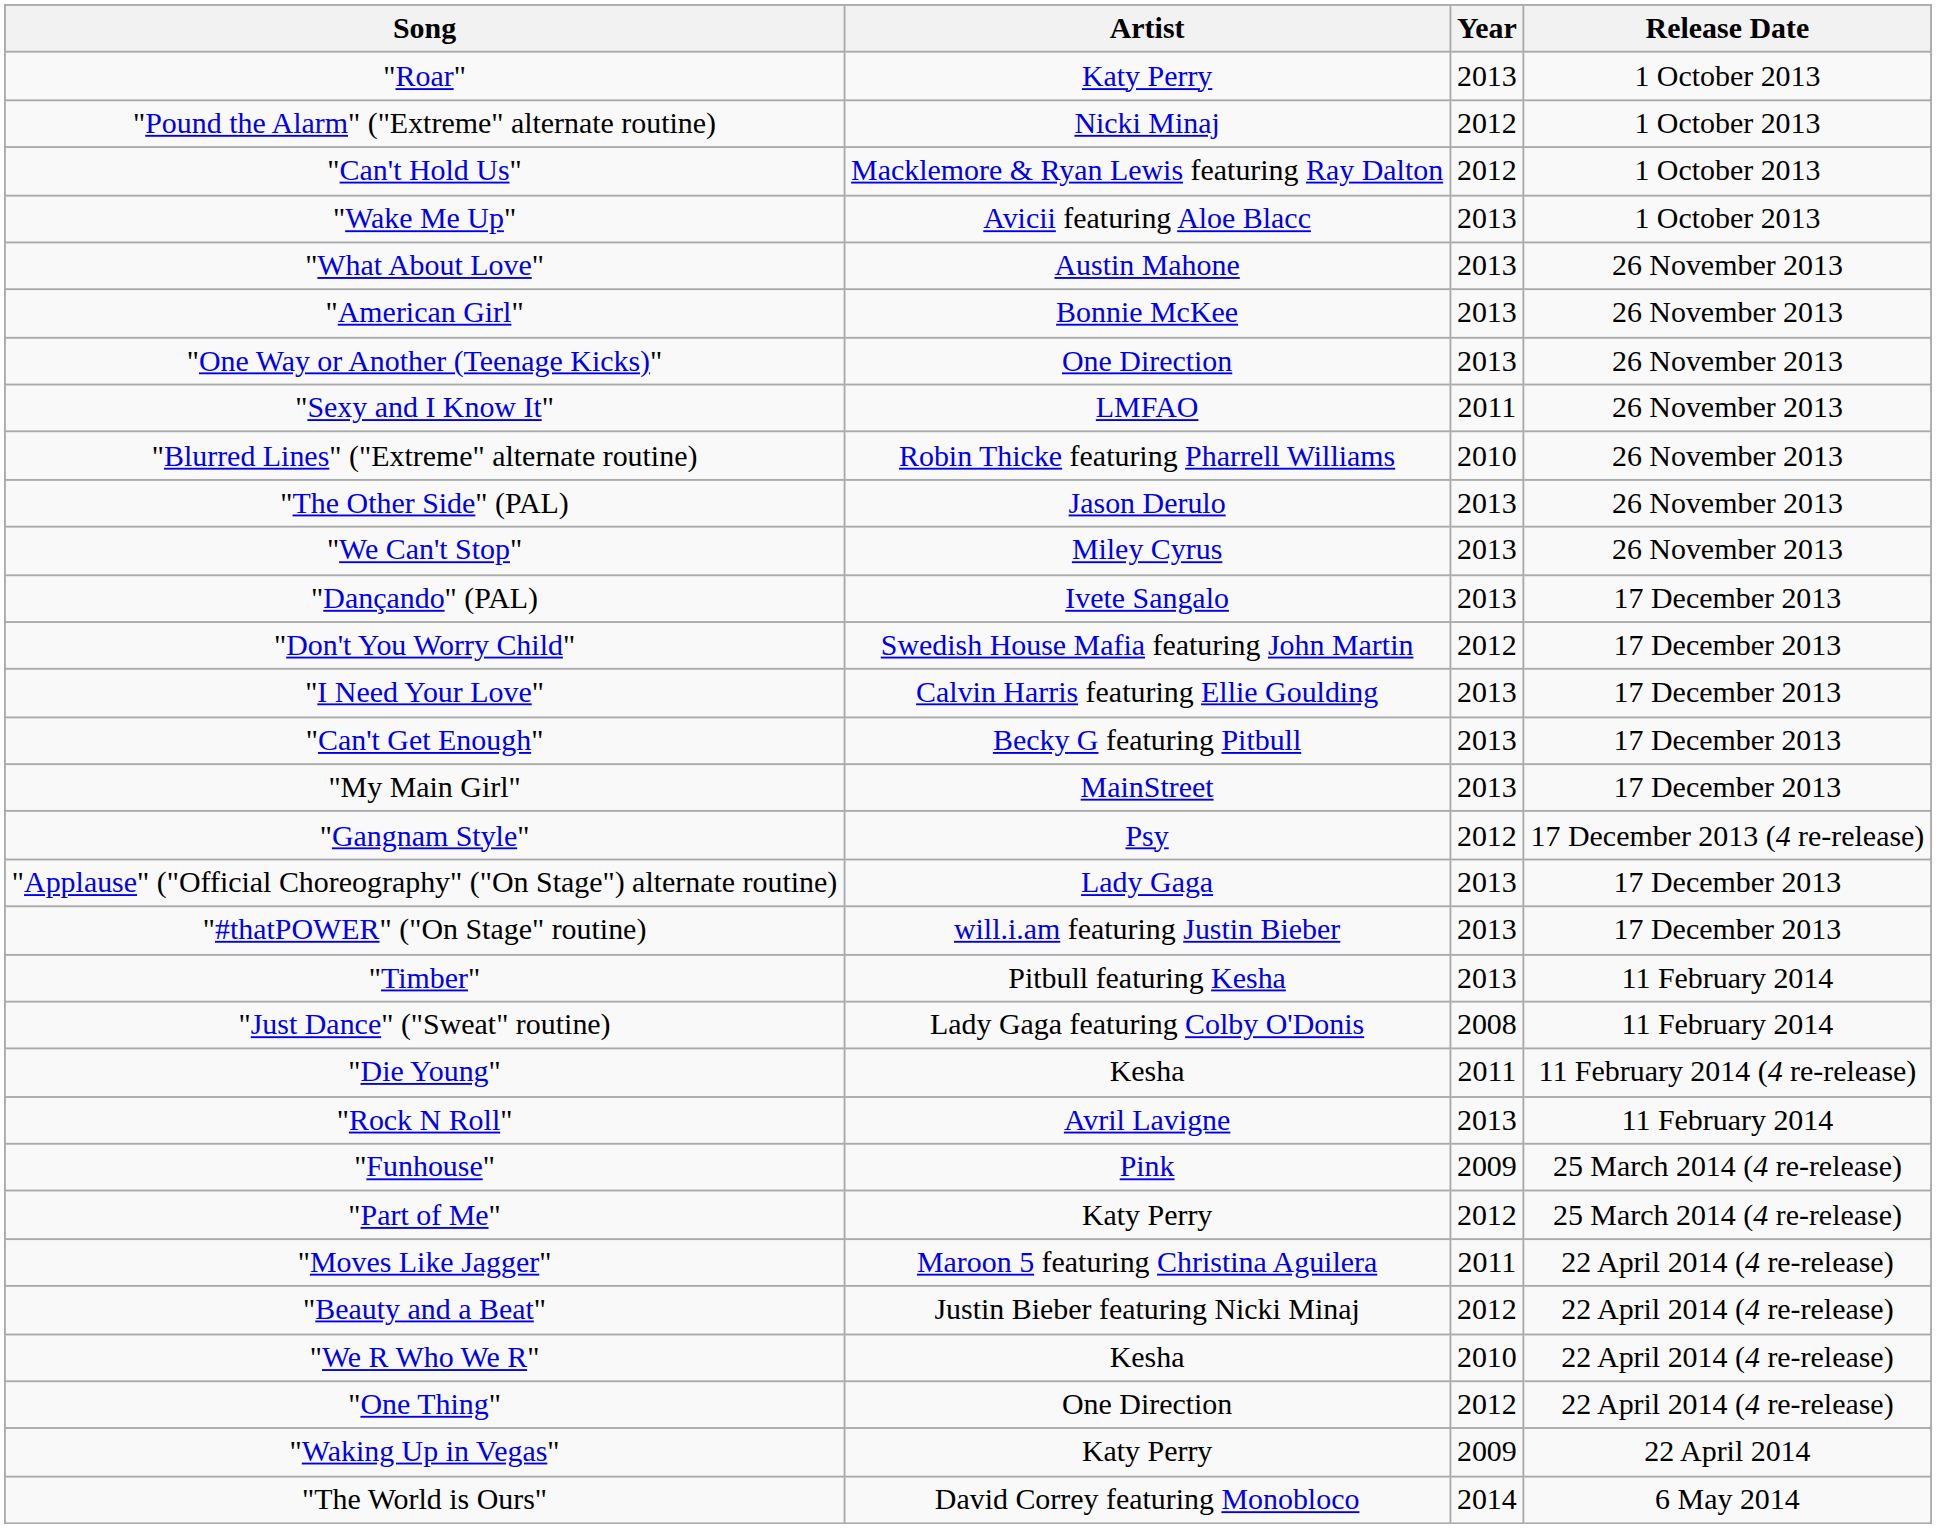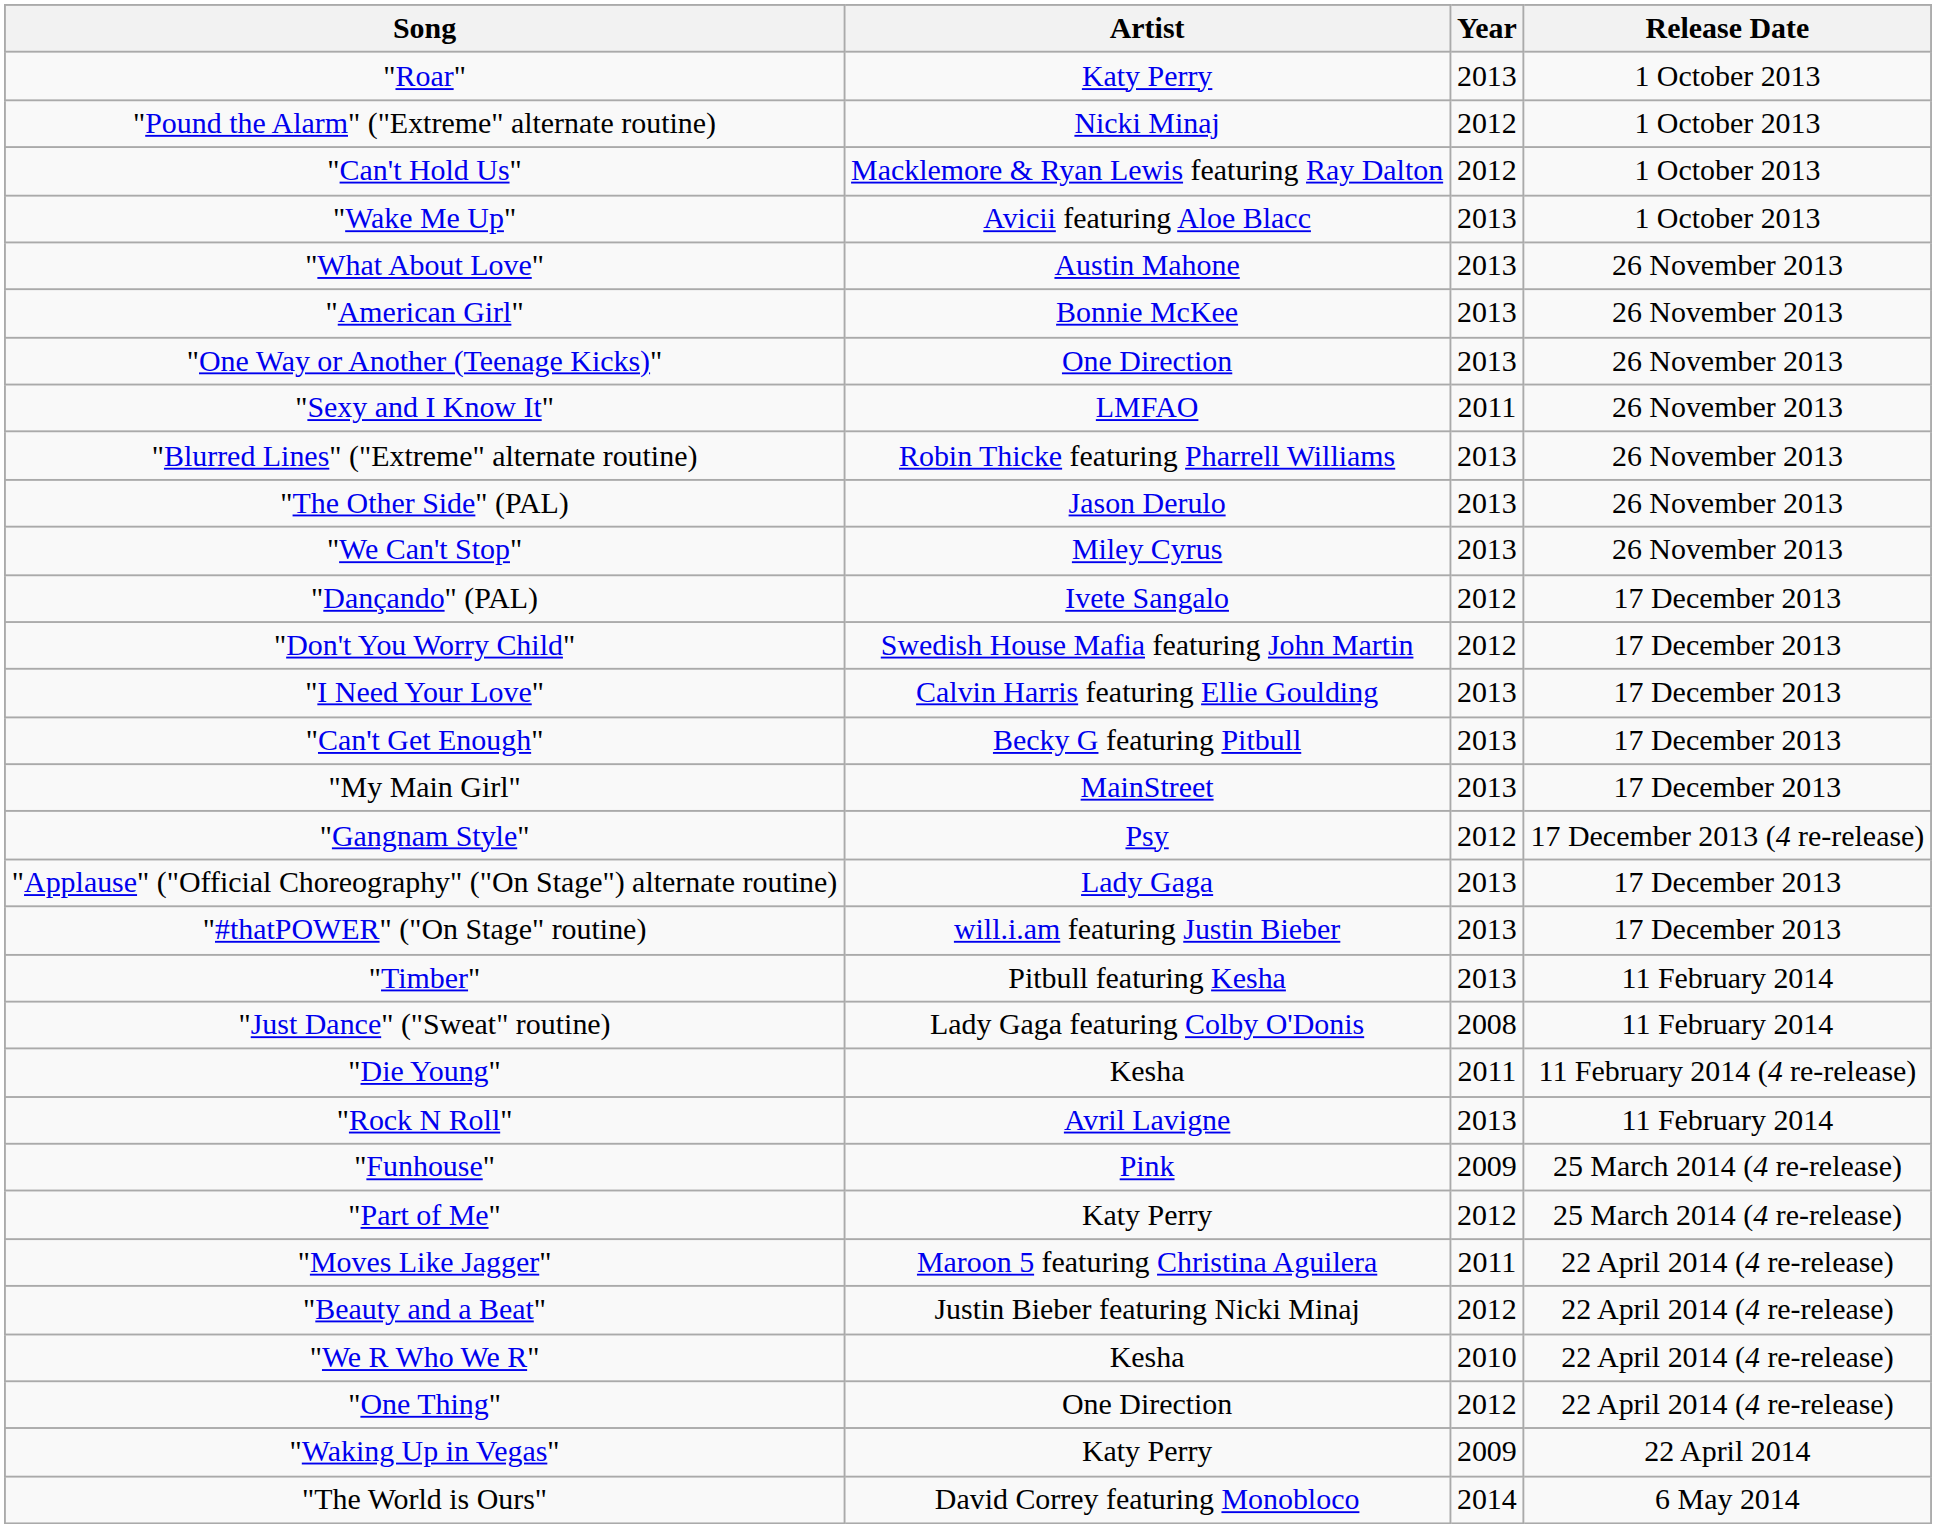 <table class="wikitable sortable" style="text-align:center;">
 <tr>
 <th scope="col">Song</th>
 <th scope="col">Artist</th>
 <th scope="col">Year</th>
 <th scope="col">Release Date</th>
 </tr>
 <tr>
 <td>"<a href='#'>Roar</a>"</td>
 <td><a href='#'>Katy Perry</a></td>
 <td>2013</td>
 <td>1 October 2013</td>
 </tr>
 <tr>
 <td>"<a href='#'>Pound the Alarm</a>" ("Extreme" alternate routine)</td>
 <td><a href='#'>Nicki Minaj</a></td>
 <td>2012</td>
 <td>1 October 2013</td>
 </tr>
 <tr>
 <td>"<a href='#'>Can't Hold Us</a>"</td>
 <td><a href='#'>Macklemore & Ryan Lewis</a> featuring <a href='#'>Ray Dalton</a></td>
 <td>2012</td>
 <td>1 October 2013</td>
 </tr>
 <tr>
 <td>"<a href='#'>Wake Me Up</a>"</td>
 <td><a href='#'>Avicii</a> featuring <a href='#'>Aloe Blacc</a></td>
 <td>2013</td>
 <td>1 October 2013</td>
 </tr>
 <tr>
 <td>"<a href='#'>What About Love</a>"</td>
 <td><a href='#'>Austin Mahone</a></td>
 <td>2013</td>
 <td>26 November 2013</td>
 </tr>
 <tr>
 <td>"<a href='#'>American Girl</a>"</td>
 <td><a href='#'>Bonnie McKee</a></td>
 <td>2013</td>
 <td>26 November 2013</td>
 </tr>
 <tr>
 <td>"<a href='#'>One Way or Another (Teenage Kicks)</a>"</td>
 <td><a href='#'>One Direction</a></td>
 <td>2013</td>
 <td>26 November 2013</td>
 </tr>
 <tr>
 <td>"<a href='#'>Sexy and I Know It</a>"</td>
 <td><a href='#'>LMFAO</a></td>
 <td>2011</td>
 <td>26 November 2013</td>
 </tr>
 <tr>
 <td>"<a href='#'>Blurred Lines</a>" ("Extreme" alternate routine)</td>
 <td><a href='#'>Robin Thicke</a> featuring <a href='#'>Pharrell Williams</a></td>
-<td>2010</td>
+<td>2013</td>
 <td>26 November 2013</td>
 </tr>
 <tr>
 <td>"<a href='#'>The Other Side</a>" (PAL)</td>
 <td><a href='#'>Jason Derulo</a></td>
 <td>2013</td>
 <td>26 November 2013</td>
 </tr>
 <tr>
 <td>"<a href='#'>We Can't Stop</a>"</td>
 <td><a href='#'>Miley Cyrus</a></td>
 <td>2013</td>
 <td>26 November 2013</td>
 </tr>
 <tr>
 <td>"<a href='#'>Dançando</a>" (PAL)</td>
 <td><a href='#'>Ivete Sangalo</a></td>
-<td>2013</td>
+<td>2012</td>
 <td>17 December 2013</td>
 </tr>
 <tr>
 <td>"<a href='#'>Don't You Worry Child</a>"</td>
 <td><a href='#'>Swedish House Mafia</a> featuring <a href='#'>John Martin</a></td>
 <td>2012</td>
 <td>17 December 2013</td>
 </tr>
 <tr>
 <td>"<a href='#'>I Need Your Love</a>"</td>
 <td><a href='#'>Calvin Harris</a> featuring <a href='#'>Ellie Goulding</a></td>
 <td>2013</td>
 <td>17 December 2013</td>
 </tr>
 <tr>
 <td>"<a href='#'>Can't Get Enough</a>"</td>
 <td><a href='#'>Becky G</a> featuring <a href='#'>Pitbull</a></td>
 <td>2013</td>
 <td>17 December 2013</td>
 </tr>
 <tr>
 <td>"My Main Girl"</td>
 <td><a href='#'>MainStreet</a></td>
 <td>2013</td>
 <td>17 December 2013</td>
 </tr>
 <tr>
 <td>"<a href='#'>Gangnam Style</a>"</td>
 <td><a href='#'>Psy</a></td>
 <td>2012</td>
 <td>17 December 2013 (<em>4</em> re-release)</td>
 </tr>
 <tr>
 <td>"<a href='#'>Applause</a>" ("Official Choreography" ("On Stage") alternate routine)</td>
 <td><a href='#'>Lady Gaga</a></td>
 <td>2013</td>
 <td>17 December 2013</td>
 </tr>
 <tr>
 <td>"<a href='#'>#thatPOWER</a>" ("On Stage" routine)</td>
 <td><a href='#'>will.i.am</a> featuring <a href='#'>Justin Bieber</a></td>
 <td>2013</td>
 <td>17 December 2013</td>
 </tr>
 <tr>
 <td>"<a href='#'>Timber</a>"</td>
 <td>Pitbull featuring <a href='#'>Kesha</a></td>
 <td>2013</td>
 <td>11 February 2014</td>
 </tr>
 <tr>
 <td>"<a href='#'>Just Dance</a>" ("Sweat" routine)</td>
 <td>Lady Gaga featuring <a href='#'>Colby O'Donis</a></td>
 <td>2008</td>
 <td>11 February 2014</td>
 </tr>
 <tr>
 <td>"<a href='#'>Die Young</a>"</td>
 <td>Kesha</td>
 <td>2011</td>
 <td>11 February 2014 (<em>4</em> re-release)</td>
 </tr>
 <tr>
 <td>"<a href='#'>Rock N Roll</a>"</td>
 <td><a href='#'>Avril Lavigne</a></td>
 <td>2013</td>
 <td>11 February 2014</td>
 </tr>
 <tr>
 <td>"<a href='#'>Funhouse</a>"</td>
 <td><a href='#'>Pink</a></td>
 <td>2009</td>
 <td>25 March 2014  (<em>4</em> re-release)</td>
 </tr>
 <tr>
 <td>"<a href='#'>Part of Me</a>"</td>
 <td>Katy Perry</td>
 <td>2012</td>
 <td>25 March 2014  (<em>4</em> re-release)</td>
 </tr>
 <tr>
 <td>"<a href='#'>Moves Like Jagger</a>"</td>
 <td><a href='#'>Maroon 5</a> featuring <a href='#'>Christina Aguilera</a></td>
 <td>2011</td>
 <td>22 April 2014  (<em>4</em> re-release)</td>
 </tr>
 <tr>
 <td>"<a href='#'>Beauty and a Beat</a>"</td>
 <td>Justin Bieber featuring Nicki Minaj</td>
 <td>2012</td>
 <td>22 April 2014  (<em>4</em> re-release)</td>
 </tr>
 <tr>
 <td>"<a href='#'>We R Who We R</a>"</td>
 <td>Kesha</td>
 <td>2010</td>
 <td>22 April 2014  (<em>4</em> re-release)</td>
 </tr>
 <tr>
 <td>"<a href='#'>One Thing</a>"</td>
 <td>One Direction</td>
 <td>2012</td>
 <td>22 April 2014 (<em>4</em> re-release)</td>
 </tr>
 <tr>
 <td>"<a href='#'>Waking Up in Vegas</a>"</td>
 <td>Katy Perry</td>
 <td>2009</td>
 <td>22 April 2014</td>
 </tr>
 <tr>
 <td>"The World is Ours"</td>
 <td>David Correy featuring <a href='#'>Monobloco</a></td>
 <td>2014</td>
 <td>6 May 2014</td>
 </tr>
 </table>
